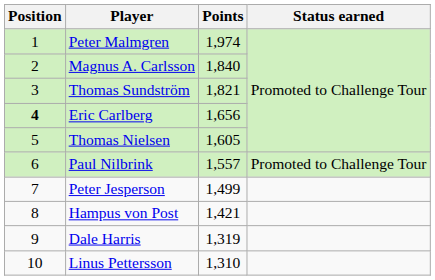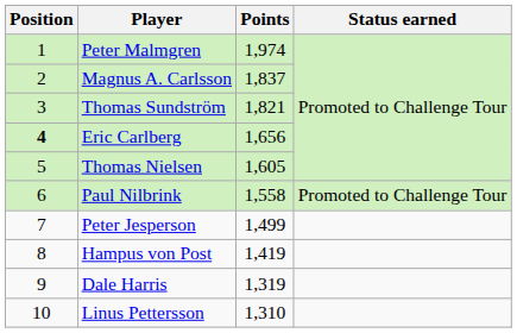 <table class=wikitable>
 <tr>
 <th>Position</th>
 <th>Player</th>
 <th>Points</th>
 <th>Status earned</th>
 </tr>
 <tr style="background:#D0F0C0;">
 <td align=center>1</td>
 <td> <a href='#'>Peter Malmgren</a></td>
 <td align=center>1,974</td>
 <td rowspan=5>Promoted to Challenge Tour</td>
 </tr>
 <tr style="background:#D0F0C0;">
 <td align=center>2</td>
 <td> <a href='#'>Magnus A. Carlsson</a></td>
-<td align=center>1,840</td>
+<td align=center>1,837</td>
 </tr>
 <tr style="background:#D0F0C0;">
 <td align=center>3</td>
 <td> <a href='#'>Thomas Sundström</a></td>
 <td align=center>1,821</td>
 </tr>
 <tr style="background:#D0F0C0;">
 <td align=center><strong>4</strong></td>
 <td> <a href='#'>Eric Carlberg</a></td>
 <td align=center>1,656</td>
 </tr>
 <tr style="background:#D0F0C0;">
 <td align=center>5</td>
 <td> <a href='#'>Thomas Nielsen</a></td>
 <td align=center>1,605</td>
 </tr>
 <tr style="background:#D0F0C0;">
 <td align=center>6</td>
 <td> <a href='#'>Paul Nilbrink</a></td>
-<td align=center>1,557</td>
+<td align=center>1,558</td>
 <td>Promoted to Challenge Tour</td>
 </tr>
 <tr>
 <td align=center>7</td>
 <td> <a href='#'>Peter Jesperson</a></td>
 <td align=center>1,499</td>
 <td></td>
 </tr>
 <tr>
 <td align=center>8</td>
 <td> <a href='#'>Hampus von Post</a></td>
-<td align=center>1,421</td>
+<td align=center>1,419</td>
 <td></td>
 </tr>
 <tr>
 <td align=center>9</td>
 <td> <a href='#'>Dale Harris</a></td>
 <td align=center>1,319</td>
 <td></td>
 </tr>
 <tr>
 <td align=center>10</td>
 <td> <a href='#'>Linus Pettersson</a></td>
 <td align=center>1,310</td>
 <td></td>
 </tr>
 </table>
